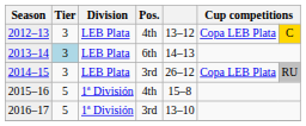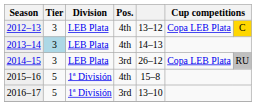 <table class="wikitable" style="font-size:85%; text-align:center">
 <tr>
 <th>Season</th>
 <th>Tier</th>
 <th>Division</th>
 <th>Pos.</th>
 <th></th>
 <th colspan=2>Cup competitions</th>
 </tr>
 <tr>
 <td bgcolor=#efefef><a href='#'>2012–13</a></td>
 <td>3</td>
 <td align=left><a href='#'>LEB Plata</a></td>
 <td>4th</td>
 <td>13–12</td>
 <td align=left><a href='#'>Copa LEB Plata</a></td>
 <td bgcolor=gold>C</td>
 </tr>
 <tr>
 <td bgcolor=#efefef><a href='#'>2013–14</a></td>
 <td style="background: lightblue;">3</td>
 <td align=left><a href='#'>LEB Plata</a></td>
-<td>6th</td>
+<td>4th</td>
 <td>14–13</td>
 <td colspan=2></td>
 </tr>
 <tr>
 <td bgcolor=#efefef><a href='#'>2014–15</a></td>
 <td>3</td>
 <td align=left><a href='#'>LEB Plata</a></td>
 <td>3rd</td>
 <td>26–12</td>
 <td align=left><a href='#'>Copa LEB Plata</a></td>
 <td bgcolor=silver>RU</td>
 </tr>
 <tr>
 <td bgcolor=#efefef>2015–16</td>
 <td>5</td>
 <td align=left><a href='#'>1ª División</a></td>
 <td>4th</td>
 <td>15–8</td>
 <td colspan=2></td>
 </tr>
 <tr>
 <td bgcolor=#efefef>2016–17</td>
 <td>5</td>
 <td align=left><a href='#'>1ª División</a></td>
 <td>3rd</td>
 <td>13–10</td>
 <td colspan=2></td>
 </tr>
 <tr>
 </tr>
 </table>
